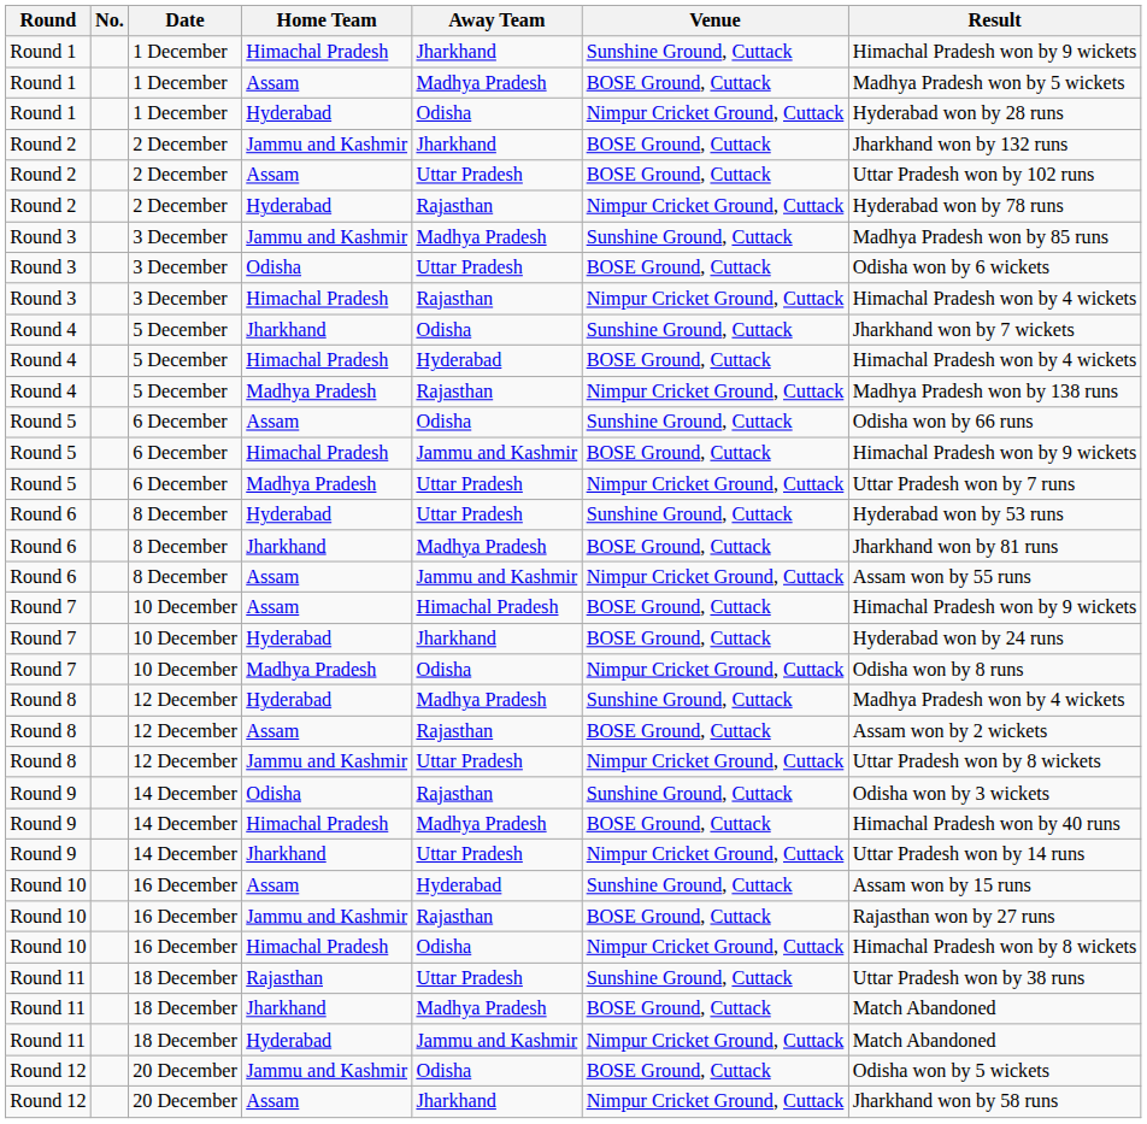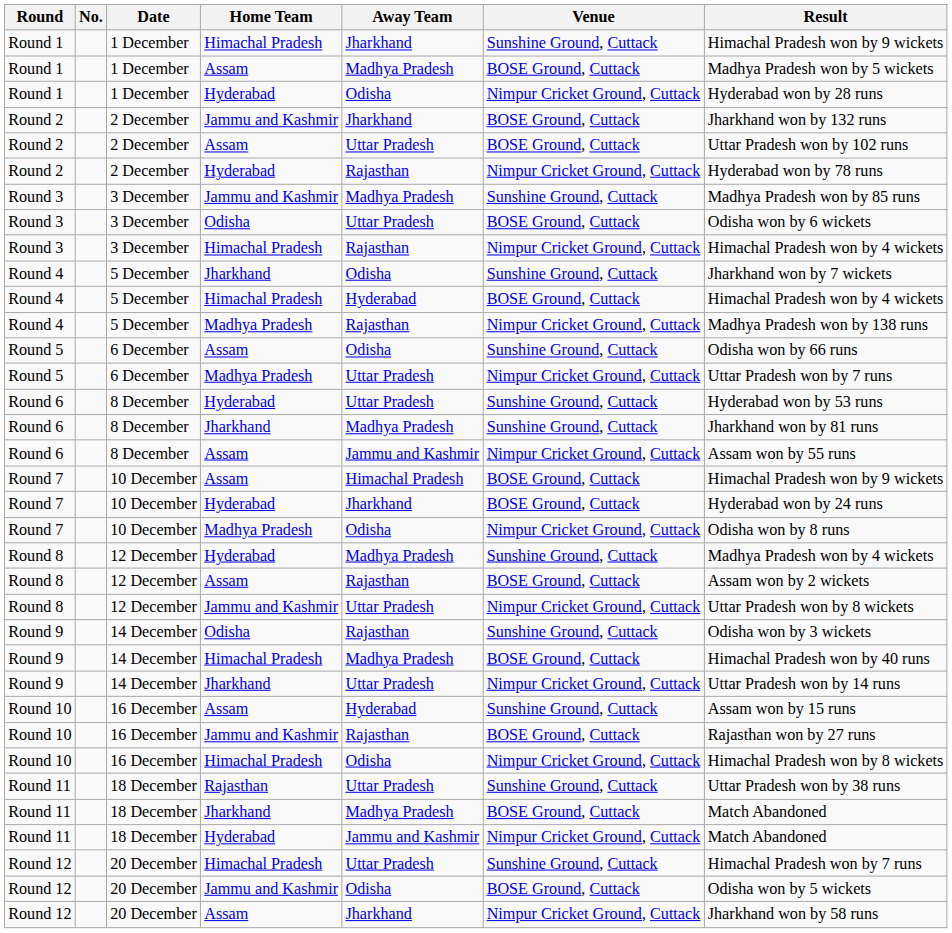 <table class="wikitable collapsible sortable collapsed">
 <tr>
 <th>Round</th>
 <th>No.</th>
 <th>Date</th>
 <th>Home Team</th>
 <th>Away Team</th>
 <th>Venue</th>
 <th>Result</th>
 </tr>
 <tr>
 <td>Round 1</td>
 <td></td>
 <td>1 December</td>
 <td><a href='#'>Himachal Pradesh</a></td>
 <td><a href='#'>Jharkhand</a></td>
 <td><a href='#'>Sunshine Ground</a>, <a href='#'>Cuttack</a></td>
 <td>Himachal Pradesh won by 9 wickets</td>
 </tr>
 <tr>
 <td>Round 1</td>
 <td></td>
 <td>1 December</td>
 <td><a href='#'>Assam</a></td>
 <td><a href='#'>Madhya Pradesh</a></td>
 <td><a href='#'>BOSE Ground</a>, <a href='#'>Cuttack</a></td>
 <td>Madhya Pradesh won by 5 wickets</td>
 </tr>
 <tr>
 <td>Round 1</td>
 <td></td>
 <td>1 December</td>
 <td><a href='#'>Hyderabad</a></td>
 <td><a href='#'>Odisha</a></td>
 <td><a href='#'>Nimpur Cricket Ground</a>, <a href='#'>Cuttack</a></td>
 <td>Hyderabad won by 28 runs</td>
 </tr>
 <tr>
 <td>Round 2</td>
 <td></td>
 <td>2 December</td>
 <td><a href='#'>Jammu and Kashmir</a></td>
 <td><a href='#'>Jharkhand</a></td>
 <td><a href='#'>BOSE Ground</a>, <a href='#'>Cuttack</a></td>
 <td>Jharkhand won by 132 runs</td>
 </tr>
 <tr>
 <td>Round 2</td>
 <td></td>
 <td>2 December</td>
 <td><a href='#'>Assam</a></td>
 <td><a href='#'>Uttar Pradesh</a></td>
 <td><a href='#'>BOSE Ground</a>, <a href='#'>Cuttack</a></td>
 <td>Uttar Pradesh won by 102 runs</td>
 </tr>
 <tr>
 <td>Round 2</td>
 <td></td>
 <td>2 December</td>
 <td><a href='#'>Hyderabad</a></td>
 <td><a href='#'>Rajasthan</a></td>
 <td><a href='#'>Nimpur Cricket Ground</a>, <a href='#'>Cuttack</a></td>
 <td>Hyderabad won by 78 runs</td>
 </tr>
 <tr>
 <td>Round 3</td>
 <td></td>
 <td>3 December</td>
 <td><a href='#'>Jammu and Kashmir</a></td>
 <td><a href='#'>Madhya Pradesh</a></td>
 <td><a href='#'>Sunshine Ground</a>, <a href='#'>Cuttack</a></td>
 <td>Madhya Pradesh won by 85 runs</td>
 </tr>
 <tr>
 <td>Round 3</td>
 <td></td>
 <td>3 December</td>
 <td><a href='#'>Odisha</a></td>
 <td><a href='#'>Uttar Pradesh</a></td>
 <td><a href='#'>BOSE Ground</a>, <a href='#'>Cuttack</a></td>
 <td>Odisha won by 6 wickets</td>
 </tr>
 <tr>
 <td>Round 3</td>
 <td></td>
 <td>3 December</td>
 <td><a href='#'>Himachal Pradesh</a></td>
 <td><a href='#'>Rajasthan</a></td>
 <td><a href='#'>Nimpur Cricket Ground</a>, <a href='#'>Cuttack</a></td>
 <td>Himachal Pradesh won by 4 wickets</td>
 </tr>
 <tr>
 <td>Round 4</td>
 <td></td>
 <td>5 December</td>
 <td><a href='#'>Jharkhand</a></td>
 <td><a href='#'>Odisha</a></td>
 <td><a href='#'>Sunshine Ground</a>, <a href='#'>Cuttack</a></td>
 <td>Jharkhand won by 7 wickets</td>
 </tr>
 <tr>
 <td>Round 4</td>
 <td></td>
 <td>5 December</td>
 <td><a href='#'>Himachal Pradesh</a></td>
 <td><a href='#'>Hyderabad</a></td>
 <td><a href='#'>BOSE Ground</a>, <a href='#'>Cuttack</a></td>
 <td>Himachal Pradesh won by 4 wickets</td>
 </tr>
 <tr>
 <td>Round 4</td>
 <td></td>
 <td>5 December</td>
 <td><a href='#'>Madhya Pradesh</a></td>
 <td><a href='#'>Rajasthan</a></td>
 <td><a href='#'>Nimpur Cricket Ground</a>, <a href='#'>Cuttack</a></td>
 <td>Madhya Pradesh won by 138 runs</td>
 </tr>
 <tr>
 <td>Round 5</td>
 <td></td>
 <td>6 December</td>
 <td><a href='#'>Assam</a></td>
 <td><a href='#'>Odisha</a></td>
 <td><a href='#'>Sunshine Ground</a>, <a href='#'>Cuttack</a></td>
 <td>Odisha won by 66 runs</td>
 </tr>
 <tr>
 <td>Round 5</td>
 <td></td>
 <td>6 December</td>
-<td><a href='#'>Himachal Pradesh</a></td>
-<td><a href='#'>Jammu and Kashmir</a></td>
-<td><a href='#'>BOSE Ground</a>, <a href='#'>Cuttack</a></td>
-<td>Himachal Pradesh won by 9 wickets</td>
-</tr>
-<tr>
-<td>Round 5</td>
-<td></td>
-<td>6 December</td>
 <td><a href='#'>Madhya Pradesh</a></td>
 <td><a href='#'>Uttar Pradesh</a></td>
 <td><a href='#'>Nimpur Cricket Ground</a>, <a href='#'>Cuttack</a></td>
 <td>Uttar Pradesh won by 7 runs</td>
 </tr>
 <tr>
 <td>Round 6</td>
 <td></td>
 <td>8 December</td>
 <td><a href='#'>Hyderabad</a></td>
 <td><a href='#'>Uttar Pradesh</a></td>
 <td><a href='#'>Sunshine Ground</a>, <a href='#'>Cuttack</a></td>
 <td>Hyderabad won by 53 runs</td>
 </tr>
 <tr>
 <td>Round 6</td>
 <td></td>
 <td>8 December</td>
 <td><a href='#'>Jharkhand</a></td>
 <td><a href='#'>Madhya Pradesh</a></td>
-<td><a href='#'>BOSE Ground</a>, <a href='#'>Cuttack</a></td>
+<td><a href='#'>Sunshine Ground</a>, <a href='#'>Cuttack</a></td>
 <td>Jharkhand won by 81 runs</td>
 </tr>
 <tr>
 <td>Round 6</td>
 <td></td>
 <td>8 December</td>
 <td><a href='#'>Assam</a></td>
 <td><a href='#'>Jammu and Kashmir</a></td>
 <td><a href='#'>Nimpur Cricket Ground</a>, <a href='#'>Cuttack</a></td>
 <td>Assam won by 55 runs</td>
 </tr>
 <tr>
 <td>Round 7</td>
 <td></td>
 <td>10 December</td>
 <td><a href='#'>Assam</a></td>
 <td><a href='#'>Himachal Pradesh</a></td>
 <td><a href='#'>BOSE Ground</a>, <a href='#'>Cuttack</a></td>
 <td>Himachal Pradesh won by 9 wickets</td>
 </tr>
 <tr>
 <td>Round 7</td>
 <td></td>
 <td>10 December</td>
 <td><a href='#'>Hyderabad</a></td>
 <td><a href='#'>Jharkhand</a></td>
 <td><a href='#'>BOSE Ground</a>, <a href='#'>Cuttack</a></td>
 <td>Hyderabad won by 24 runs</td>
 </tr>
 <tr>
 <td>Round 7</td>
 <td></td>
 <td>10 December</td>
 <td><a href='#'>Madhya Pradesh</a></td>
 <td><a href='#'>Odisha</a></td>
 <td><a href='#'>Nimpur Cricket Ground</a>, <a href='#'>Cuttack</a></td>
 <td>Odisha won by 8 runs</td>
 </tr>
 <tr>
 <td>Round 8</td>
 <td></td>
 <td>12 December</td>
 <td><a href='#'>Hyderabad</a></td>
 <td><a href='#'>Madhya Pradesh</a></td>
 <td><a href='#'>Sunshine Ground</a>, <a href='#'>Cuttack</a></td>
 <td>Madhya Pradesh won by 4 wickets</td>
 </tr>
 <tr>
 <td>Round 8</td>
 <td></td>
 <td>12 December</td>
 <td><a href='#'>Assam</a></td>
 <td><a href='#'>Rajasthan</a></td>
 <td><a href='#'>BOSE Ground</a>, <a href='#'>Cuttack</a></td>
 <td>Assam won by 2 wickets</td>
 </tr>
 <tr>
 <td>Round 8</td>
 <td></td>
 <td>12 December</td>
 <td><a href='#'>Jammu and Kashmir</a></td>
 <td><a href='#'>Uttar Pradesh</a></td>
 <td><a href='#'>Nimpur Cricket Ground</a>, <a href='#'>Cuttack</a></td>
 <td>Uttar Pradesh won by 8 wickets</td>
 </tr>
 <tr>
 <td>Round 9</td>
 <td></td>
 <td>14 December</td>
 <td><a href='#'>Odisha</a></td>
 <td><a href='#'>Rajasthan</a></td>
 <td><a href='#'>Sunshine Ground</a>, <a href='#'>Cuttack</a></td>
 <td>Odisha won by 3 wickets</td>
 </tr>
 <tr>
 <td>Round 9</td>
 <td></td>
 <td>14 December</td>
 <td><a href='#'>Himachal Pradesh</a></td>
 <td><a href='#'>Madhya Pradesh</a></td>
 <td><a href='#'>BOSE Ground</a>, <a href='#'>Cuttack</a></td>
 <td>Himachal Pradesh won by 40 runs</td>
 </tr>
 <tr>
 <td>Round 9</td>
 <td></td>
 <td>14 December</td>
 <td><a href='#'>Jharkhand</a></td>
 <td><a href='#'>Uttar Pradesh</a></td>
 <td><a href='#'>Nimpur Cricket Ground</a>, <a href='#'>Cuttack</a></td>
 <td>Uttar Pradesh won by 14 runs</td>
 </tr>
 <tr>
 <td>Round 10</td>
 <td></td>
 <td>16 December</td>
 <td><a href='#'>Assam</a></td>
 <td><a href='#'>Hyderabad</a></td>
 <td><a href='#'>Sunshine Ground</a>, <a href='#'>Cuttack</a></td>
 <td>Assam won by 15 runs</td>
 </tr>
 <tr>
 <td>Round 10</td>
 <td></td>
 <td>16 December</td>
 <td><a href='#'>Jammu and Kashmir</a></td>
 <td><a href='#'>Rajasthan</a></td>
 <td><a href='#'>BOSE Ground</a>, <a href='#'>Cuttack</a></td>
 <td>Rajasthan won by 27 runs</td>
 </tr>
 <tr>
 <td>Round 10</td>
 <td></td>
 <td>16 December</td>
 <td><a href='#'>Himachal Pradesh</a></td>
 <td><a href='#'>Odisha</a></td>
 <td><a href='#'>Nimpur Cricket Ground</a>, <a href='#'>Cuttack</a></td>
 <td>Himachal Pradesh won by 8 wickets</td>
 </tr>
 <tr>
 <td>Round 11</td>
 <td></td>
 <td>18 December</td>
 <td><a href='#'>Rajasthan</a></td>
 <td><a href='#'>Uttar Pradesh</a></td>
 <td><a href='#'>Sunshine Ground</a>, <a href='#'>Cuttack</a></td>
 <td>Uttar Pradesh won by 38 runs</td>
 </tr>
 <tr>
 <td>Round 11</td>
 <td></td>
 <td>18 December</td>
 <td><a href='#'>Jharkhand</a></td>
 <td><a href='#'>Madhya Pradesh</a></td>
 <td><a href='#'>BOSE Ground</a>, <a href='#'>Cuttack</a></td>
 <td>Match Abandoned</td>
 </tr>
 <tr>
 <td>Round 11</td>
 <td></td>
 <td>18 December</td>
 <td><a href='#'>Hyderabad</a></td>
 <td><a href='#'>Jammu and Kashmir</a></td>
 <td><a href='#'>Nimpur Cricket Ground</a>, <a href='#'>Cuttack</a></td>
 <td>Match Abandoned</td>
 </tr>
 <tr>
 <td>Round 12</td>
 <td></td>
 <td>20 December</td>
+<td><a href='#'>Himachal Pradesh</a></td>
+<td><a href='#'>Uttar Pradesh</a></td>
+<td><a href='#'>Sunshine Ground</a>, <a href='#'>Cuttack</a></td>
+<td>Himachal Pradesh won by 7 runs</td>
+</tr>
+<tr>
+<td>Round 12</td>
+<td></td>
+<td>20 December</td>
 <td><a href='#'>Jammu and Kashmir</a></td>
 <td><a href='#'>Odisha</a></td>
 <td><a href='#'>BOSE Ground</a>, <a href='#'>Cuttack</a></td>
 <td>Odisha won by 5 wickets</td>
 </tr>
 <tr>
 <td>Round 12</td>
 <td></td>
 <td>20 December</td>
 <td><a href='#'>Assam</a></td>
 <td><a href='#'>Jharkhand</a></td>
 <td><a href='#'>Nimpur Cricket Ground</a>, <a href='#'>Cuttack</a></td>
 <td>Jharkhand won by 58 runs</td>
 </tr>
 </table>
